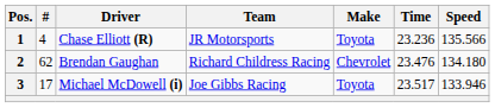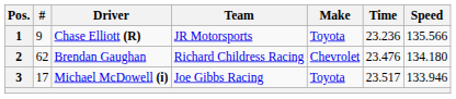 <table class="wikitable" style="font-size:95%">
 <tr>
 <th>Pos.</th>
 <th>#</th>
 <th>Driver</th>
 <th>Team</th>
 <th>Make</th>
 <th>Time</th>
 <th>Speed</th>
 </tr>
 <tr>
 <th>1</th>
-<td>4</td>
+<td>9</td>
 <td><a href='#'>Chase Elliott</a> <strong>(R)</strong></td>
 <td><a href='#'>JR Motorsports</a></td>
 <td><a href='#'>Toyota</a></td>
 <td>23.236</td>
 <td>135.566</td>
 </tr>
 <tr>
 <th>2</th>
 <td>62</td>
 <td><a href='#'>Brendan Gaughan</a></td>
 <td><a href='#'>Richard Childress Racing</a></td>
 <td><a href='#'>Chevrolet</a></td>
 <td>23.476</td>
 <td>134.180</td>
 </tr>
 <tr>
 <th>3</th>
 <td>17</td>
 <td><a href='#'>Michael McDowell</a> <strong>(i)</strong></td>
 <td><a href='#'>Joe Gibbs Racing</a></td>
 <td><a href='#'>Toyota</a></td>
 <td>23.517</td>
 <td>133.946</td>
 </tr>
 <tr>
 <th colspan="7"></th>
 </tr>
 </table>
